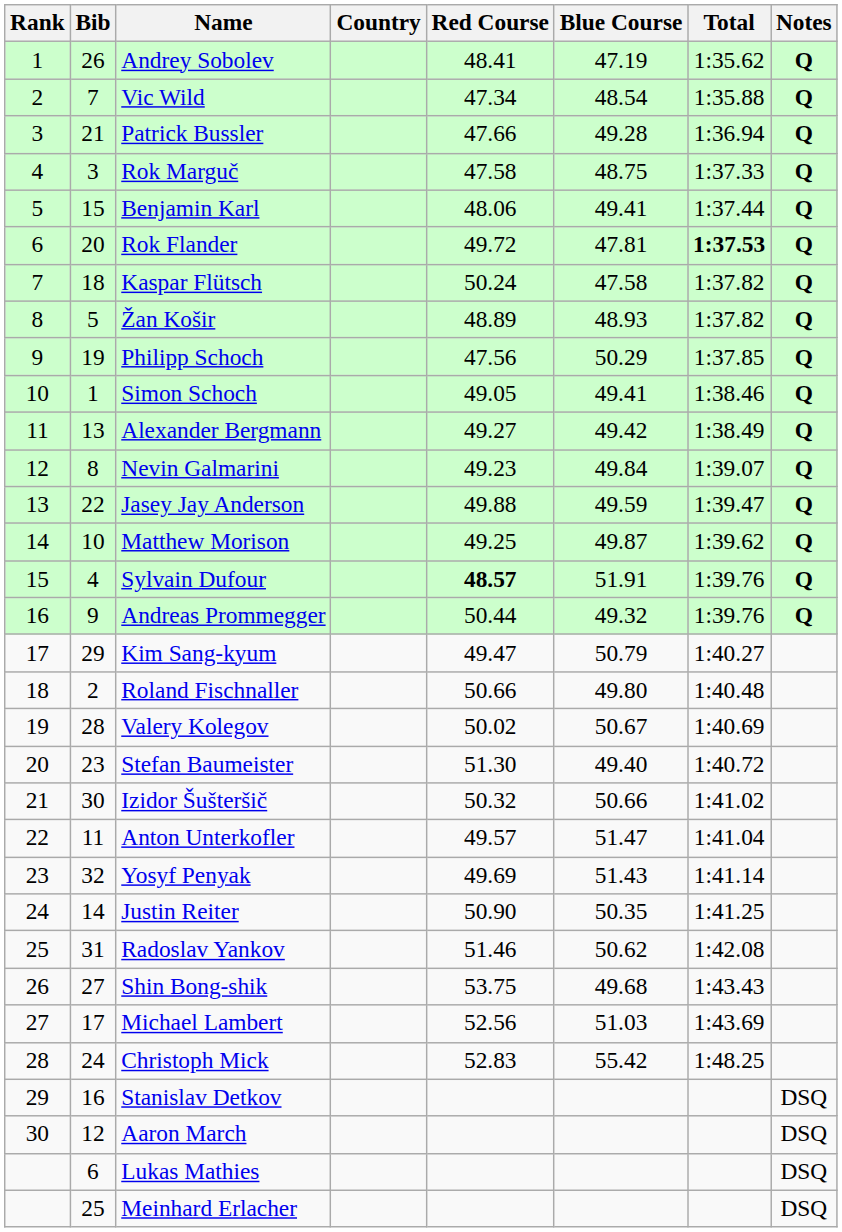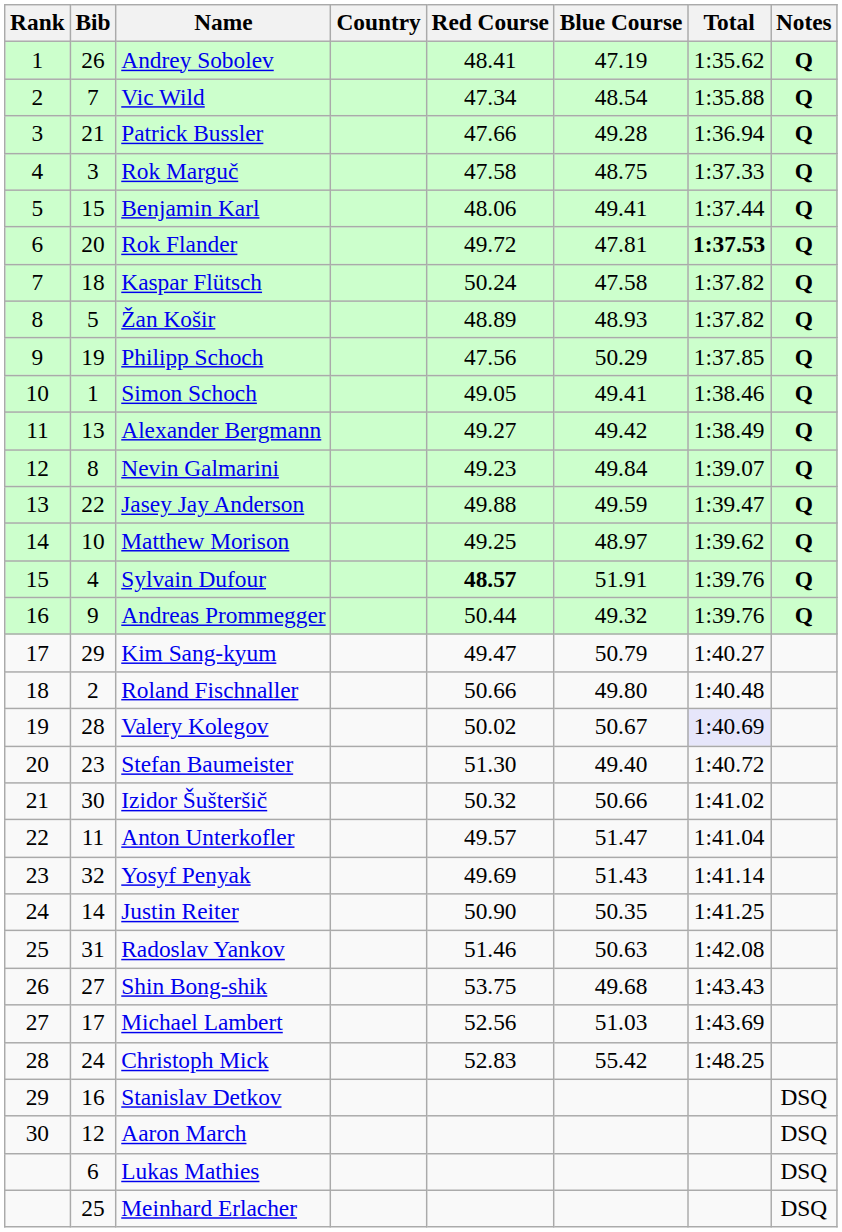 <table class="wikitable sortable" style="text-align:center">
 <tr>
 <th>Rank</th>
 <th>Bib</th>
 <th>Name</th>
 <th>Country</th>
 <th>Red Course</th>
 <th>Blue Course</th>
 <th>Total</th>
 <th>Notes</th>
 </tr>
 <tr bgcolor="ccffcc">
 <td>1</td>
 <td>26</td>
 <td align=left><a href='#'>Andrey Sobolev</a></td>
 <td align=left></td>
 <td>48.41</td>
 <td>47.19</td>
 <td>1:35.62</td>
 <td><strong>Q</strong></td>
 </tr>
 <tr bgcolor="ccffcc">
 <td>2</td>
 <td>7</td>
 <td align=left><a href='#'>Vic Wild</a></td>
 <td align=left></td>
 <td>47.34</td>
 <td>48.54</td>
 <td>1:35.88</td>
 <td><strong>Q</strong></td>
 </tr>
 <tr bgcolor="ccffcc">
 <td>3</td>
 <td>21</td>
 <td align=left><a href='#'>Patrick Bussler</a></td>
 <td align=left></td>
 <td>47.66</td>
 <td>49.28</td>
 <td>1:36.94</td>
 <td><strong>Q</strong></td>
 </tr>
 <tr bgcolor="ccffcc">
 <td>4</td>
 <td>3</td>
 <td align=left><a href='#'>Rok Marguč</a></td>
 <td align=left></td>
 <td>47.58</td>
 <td>48.75</td>
 <td>1:37.33</td>
 <td><strong>Q</strong></td>
 </tr>
 <tr bgcolor="ccffcc">
 <td>5</td>
 <td>15</td>
 <td align=left><a href='#'>Benjamin Karl</a></td>
 <td align=left></td>
 <td>48.06</td>
 <td>49.41</td>
 <td>1:37.44</td>
 <td><strong>Q</strong></td>
 </tr>
 <tr bgcolor="ccffcc">
 <td>6</td>
 <td>20</td>
 <td align=left><a href='#'>Rok Flander</a></td>
 <td align=left></td>
 <td>49.72</td>
 <td>47.81</td>
 <td><strong>1:37.53</strong></td>
 <td><strong>Q</strong></td>
 </tr>
 <tr bgcolor="ccffcc">
 <td>7</td>
 <td>18</td>
 <td align=left><a href='#'>Kaspar Flütsch</a></td>
 <td align=left></td>
 <td>50.24</td>
 <td>47.58</td>
 <td>1:37.82</td>
 <td><strong>Q</strong></td>
 </tr>
 <tr bgcolor="ccffcc">
 <td>8</td>
 <td>5</td>
 <td align=left><a href='#'>Žan Košir</a></td>
 <td align=left></td>
 <td>48.89</td>
 <td>48.93</td>
 <td>1:37.82</td>
 <td><strong>Q</strong></td>
 </tr>
 <tr bgcolor="ccffcc">
 <td>9</td>
 <td>19</td>
 <td align=left><a href='#'>Philipp Schoch</a></td>
 <td align=left></td>
 <td>47.56</td>
 <td>50.29</td>
 <td>1:37.85</td>
 <td><strong>Q</strong></td>
 </tr>
 <tr bgcolor="ccffcc">
 <td>10</td>
 <td>1</td>
 <td align=left><a href='#'>Simon Schoch</a></td>
 <td align=left></td>
 <td>49.05</td>
 <td>49.41</td>
 <td>1:38.46</td>
 <td><strong>Q</strong></td>
 </tr>
 <tr bgcolor="ccffcc">
 <td>11</td>
 <td>13</td>
 <td align=left><a href='#'>Alexander Bergmann</a></td>
 <td align=left></td>
 <td>49.27</td>
 <td>49.42</td>
 <td>1:38.49</td>
 <td><strong>Q</strong></td>
 </tr>
 <tr bgcolor="ccffcc">
 <td>12</td>
 <td>8</td>
 <td align=left><a href='#'>Nevin Galmarini</a></td>
 <td align=left></td>
 <td>49.23</td>
 <td>49.84</td>
 <td>1:39.07</td>
 <td><strong>Q</strong></td>
 </tr>
 <tr bgcolor="ccffcc">
 <td>13</td>
 <td>22</td>
 <td align=left><a href='#'>Jasey Jay Anderson</a></td>
 <td align=left></td>
 <td>49.88</td>
 <td>49.59</td>
 <td>1:39.47</td>
 <td><strong>Q</strong></td>
 </tr>
 <tr bgcolor="ccffcc">
 <td>14</td>
 <td>10</td>
 <td align=left><a href='#'>Matthew Morison</a></td>
 <td align=left></td>
 <td>49.25</td>
-<td>49.87</td>
+<td>48.97</td>
 <td>1:39.62</td>
 <td><strong>Q</strong></td>
 </tr>
 <tr bgcolor="ccffcc">
 <td>15</td>
 <td>4</td>
 <td align=left><a href='#'>Sylvain Dufour</a></td>
 <td align=left></td>
 <td><strong>48.57</strong></td>
 <td>51.91</td>
 <td>1:39.76</td>
 <td><strong>Q</strong></td>
 </tr>
 <tr bgcolor="ccffcc">
 <td>16</td>
 <td>9</td>
 <td align=left><a href='#'>Andreas Prommegger</a></td>
 <td align=left></td>
 <td>50.44</td>
 <td>49.32</td>
 <td>1:39.76</td>
 <td><strong>Q</strong></td>
 </tr>
 <tr>
 <td>17</td>
 <td>29</td>
 <td align=left><a href='#'>Kim Sang-kyum</a></td>
 <td align=left></td>
 <td>49.47</td>
 <td>50.79</td>
 <td>1:40.27</td>
 <td></td>
 </tr>
 <tr>
 <td>18</td>
 <td>2</td>
 <td align=left><a href='#'>Roland Fischnaller</a></td>
 <td align=left></td>
 <td>50.66</td>
 <td>49.80</td>
 <td>1:40.48</td>
 <td></td>
 </tr>
 <tr>
 <td>19</td>
 <td>28</td>
 <td align=left><a href='#'>Valery Kolegov</a></td>
 <td align=left></td>
 <td>50.02</td>
 <td>50.67</td>
-<td>1:40.69</td>
+<td style="background: lavender;">1:40.69</td>
 <td></td>
 </tr>
 <tr>
 <td>20</td>
 <td>23</td>
 <td align=left><a href='#'>Stefan Baumeister</a></td>
 <td align=left></td>
 <td>51.30</td>
 <td>49.40</td>
 <td>1:40.72</td>
 <td></td>
 </tr>
 <tr>
 <td>21</td>
 <td>30</td>
 <td align=left><a href='#'>Izidor Šušteršič</a></td>
 <td align=left></td>
 <td>50.32</td>
 <td>50.66</td>
 <td>1:41.02</td>
 <td></td>
 </tr>
 <tr>
 <td>22</td>
 <td>11</td>
 <td align=left><a href='#'>Anton Unterkofler</a></td>
 <td align=left></td>
 <td>49.57</td>
 <td>51.47</td>
 <td>1:41.04</td>
 <td></td>
 </tr>
 <tr>
 <td>23</td>
 <td>32</td>
 <td align=left><a href='#'>Yosyf Penyak</a></td>
 <td align=left></td>
 <td>49.69</td>
 <td>51.43</td>
 <td>1:41.14</td>
 <td></td>
 </tr>
 <tr>
 <td>24</td>
 <td>14</td>
 <td align=left><a href='#'>Justin Reiter</a></td>
 <td align=left></td>
 <td>50.90</td>
 <td>50.35</td>
 <td>1:41.25</td>
 <td></td>
 </tr>
 <tr>
 <td>25</td>
 <td>31</td>
 <td align=left><a href='#'>Radoslav Yankov</a></td>
 <td align=left></td>
 <td>51.46</td>
-<td>50.62</td>
+<td>50.63</td>
 <td>1:42.08</td>
 <td></td>
 </tr>
 <tr>
 <td>26</td>
 <td>27</td>
 <td align=left><a href='#'>Shin Bong-shik</a></td>
 <td align=left></td>
 <td>53.75</td>
 <td>49.68</td>
 <td>1:43.43</td>
 <td></td>
 </tr>
 <tr>
 <td>27</td>
 <td>17</td>
 <td align=left><a href='#'>Michael Lambert</a></td>
 <td align=left></td>
 <td>52.56</td>
 <td>51.03</td>
 <td>1:43.69</td>
 <td></td>
 </tr>
 <tr>
 <td>28</td>
 <td>24</td>
 <td align=left><a href='#'>Christoph Mick</a></td>
 <td align=left></td>
 <td>52.83</td>
 <td>55.42</td>
 <td>1:48.25</td>
 <td></td>
 </tr>
 <tr>
 <td>29</td>
 <td>16</td>
 <td align=left><a href='#'>Stanislav Detkov</a></td>
 <td align=left></td>
 <td></td>
 <td><small></small></td>
 <td></td>
 <td>DSQ</td>
 </tr>
 <tr>
 <td>30</td>
 <td>12</td>
 <td align=left><a href='#'>Aaron March</a></td>
 <td align=left></td>
 <td></td>
 <td><small></small></td>
 <td></td>
 <td>DSQ</td>
 </tr>
 <tr>
 <td></td>
 <td>6</td>
 <td align=left><a href='#'>Lukas Mathies</a></td>
 <td align=left></td>
 <td></td>
 <td></td>
 <td></td>
 <td>DSQ</td>
 </tr>
 <tr>
 <td></td>
 <td>25</td>
 <td align=left><a href='#'>Meinhard Erlacher</a></td>
 <td align=left></td>
 <td></td>
 <td></td>
 <td></td>
 <td>DSQ</td>
 </tr>
 </table>
